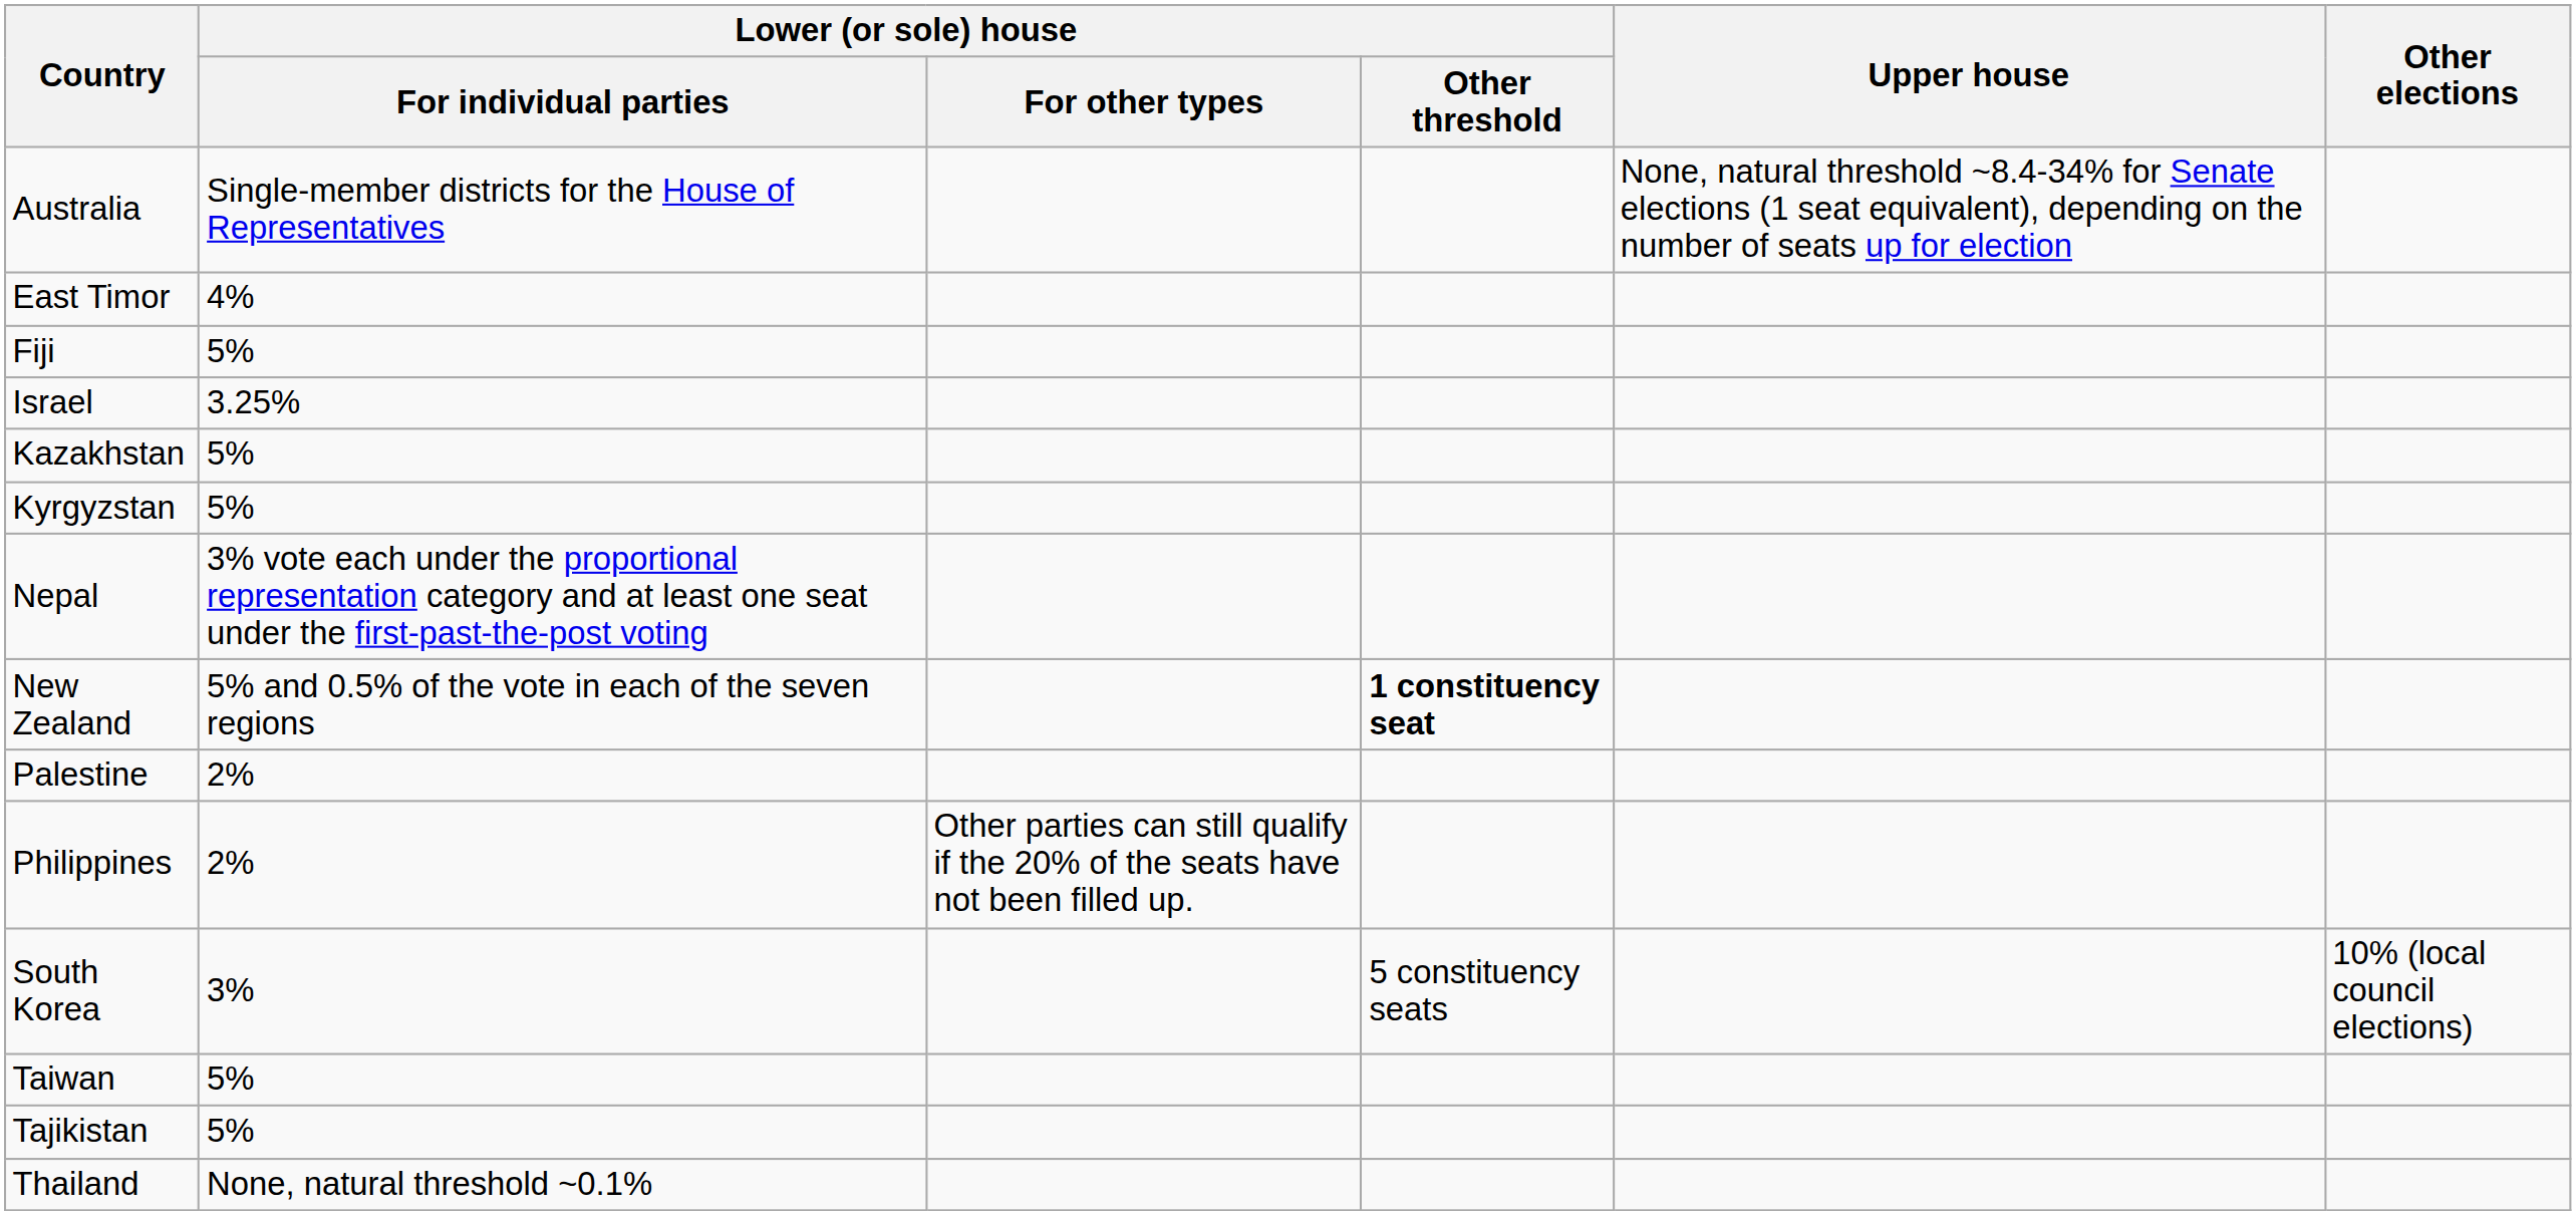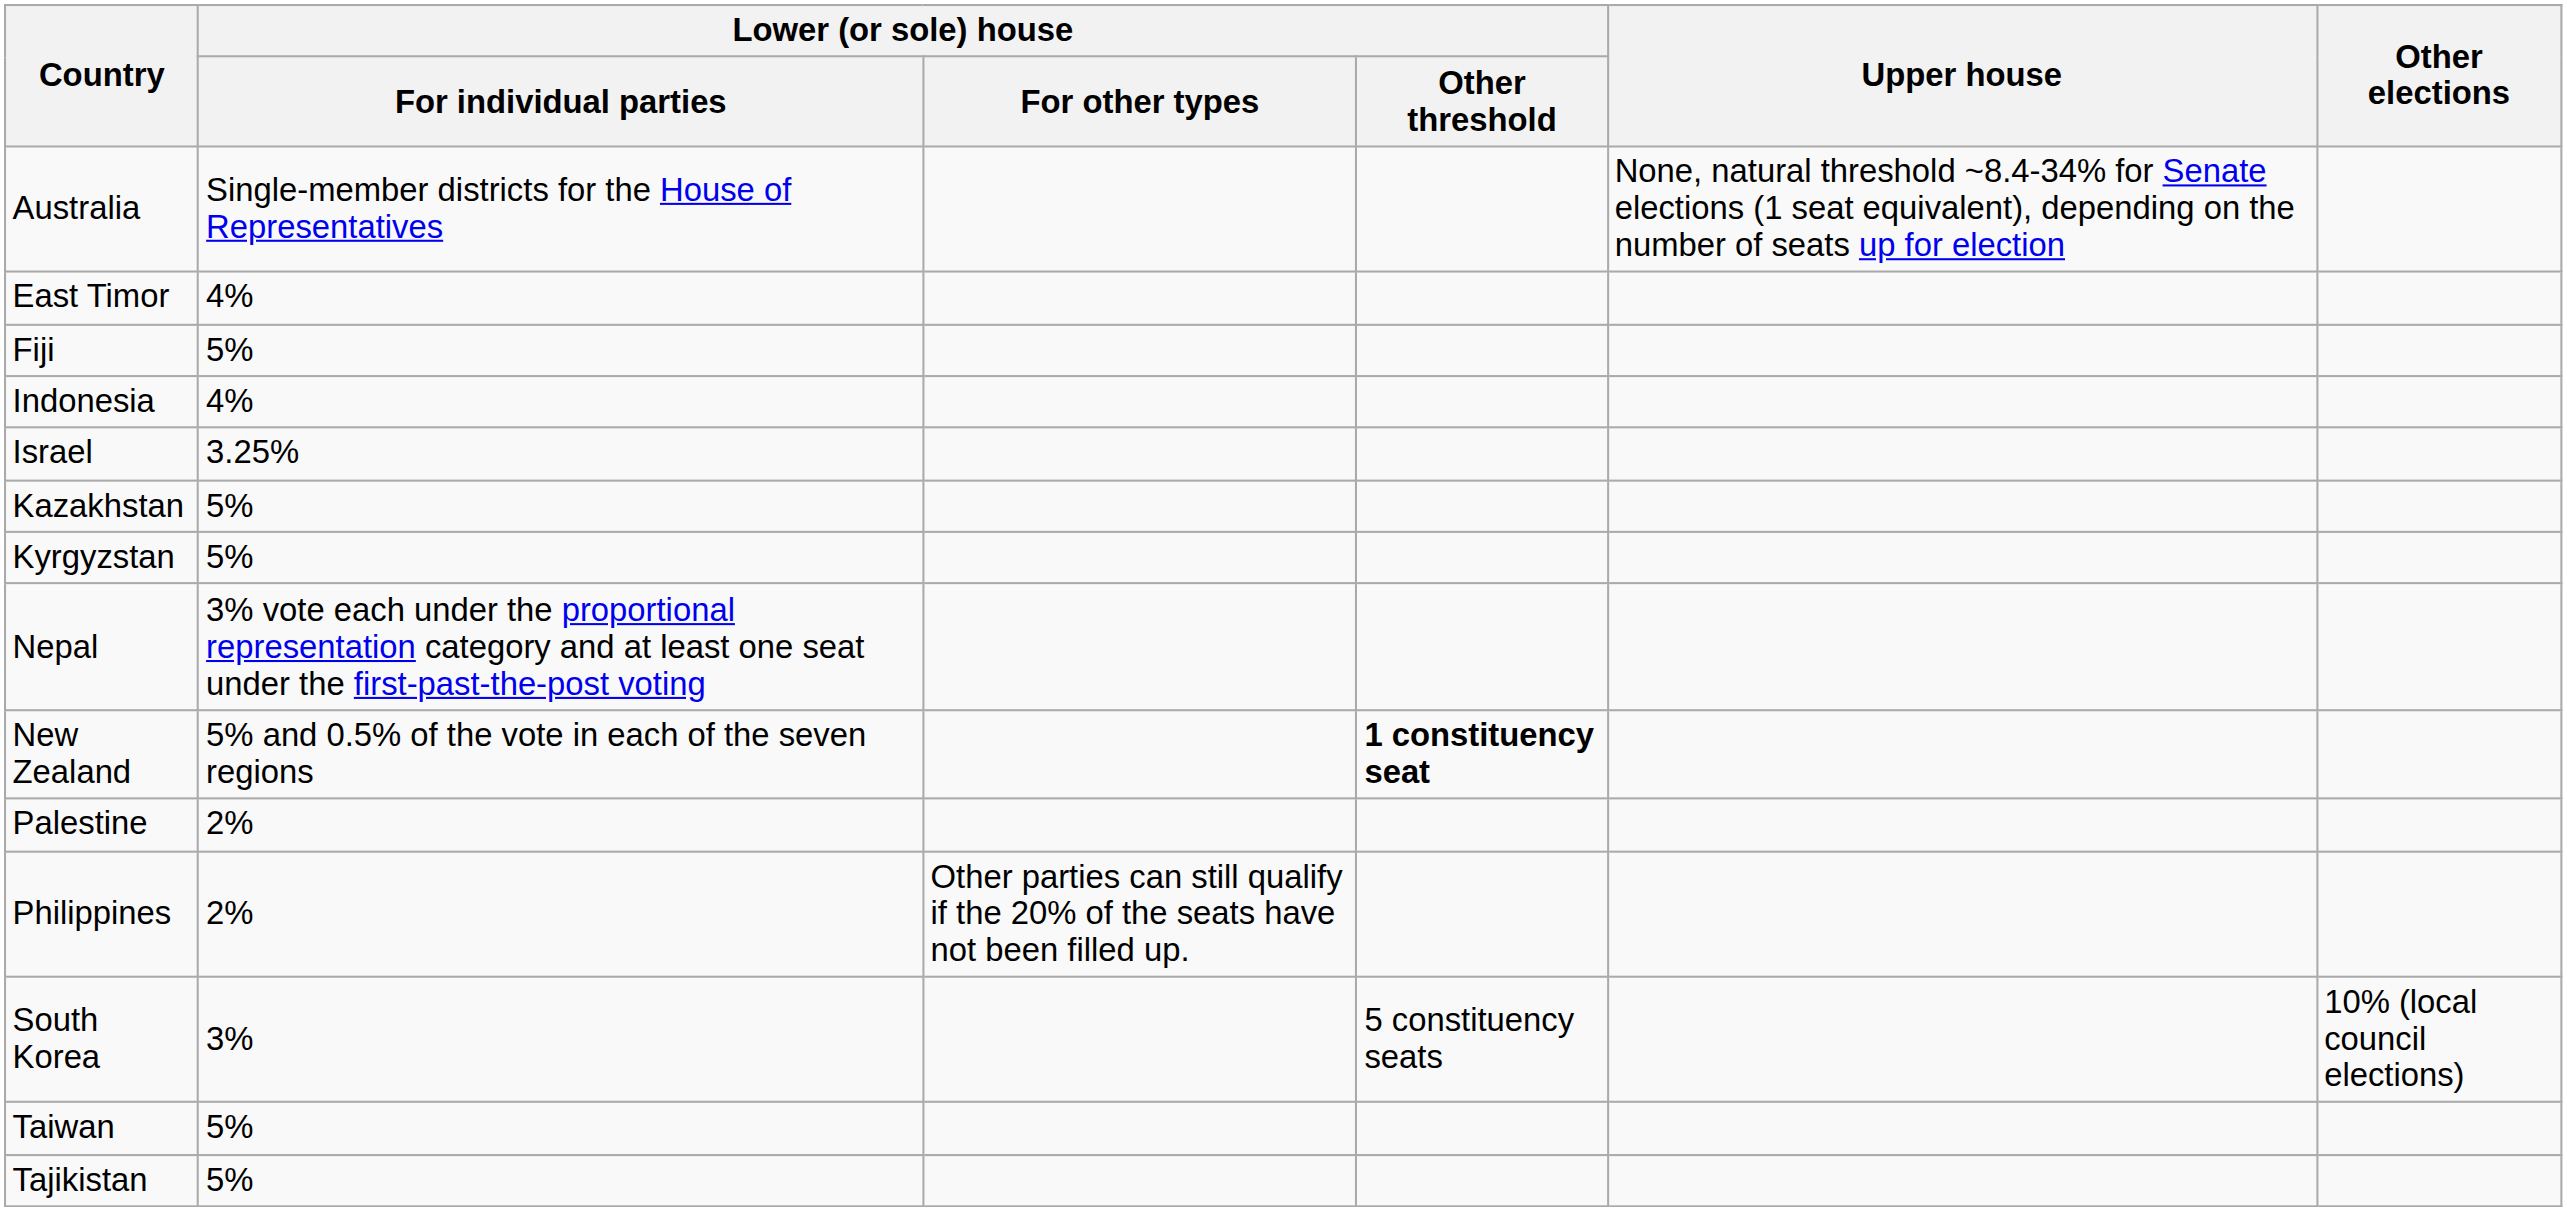 <table class="wikitable sortable">
 <tr>
 <th rowspan="2">Country</th>
 <th colspan="3" width="300px" data-sort-type="number">Lower (or sole) house</th>
 <th rowspan="2">Upper house</th>
 <th rowspan="2">Other elections</th>
 </tr>
 <tr>
 <th>For individual parties</th>
 <th>For other types</th>
 <th>Other threshold</th>
 </tr>
 <tr>
 <td>Australia</td>
 <td>Single-member districts for the <a href='#'>House of Representatives</a></td>
 <td></td>
 <td></td>
 <td>None, natural threshold ~8.4-34% for <a href='#'>Senate</a> elections (1 seat equivalent), depending on the number of seats <a href='#'>up for election</a></td>
 <td></td>
 </tr>
 <tr>
 <td>East Timor</td>
 <td>4%</td>
 <td></td>
 <td></td>
 <td></td>
 <td></td>
 </tr>
 <tr>
 <td>Fiji</td>
 <td>5%</td>
+<td></td>
+<td></td>
+<td></td>
+<td></td>
+</tr>
+<tr>
+<td>Indonesia</td>
+<td>4%</td>
 <td></td>
 <td></td>
 <td></td>
 <td></td>
 </tr>
 <tr>
 <td>Israel</td>
 <td>3.25%</td>
 <td></td>
 <td></td>
 <td></td>
 <td></td>
 </tr>
 <tr>
 <td>Kazakhstan</td>
 <td>5%</td>
 <td></td>
 <td></td>
 <td></td>
 <td></td>
 </tr>
 <tr>
 <td>Kyrgyzstan</td>
 <td>5%</td>
 <td></td>
 <td></td>
 <td></td>
 <td></td>
 </tr>
 <tr>
 <td>Nepal</td>
 <td>3% vote each under the <a href='#'>proportional representation</a> category and at least one seat under the <a href='#'>first-past-the-post voting</a></td>
 <td></td>
 <td></td>
 <td></td>
 <td></td>
 </tr>
 <tr>
 <td>New Zealand</td>
 <td>5% and 0.5% of the vote in each of the seven regions</td>
 <td></td>
 <td><strong>1 constituency seat</strong></td>
 <td></td>
 <td></td>
 </tr>
 <tr>
 <td>Palestine</td>
 <td>2%</td>
 <td></td>
 <td></td>
 <td></td>
 <td></td>
 </tr>
 <tr>
 <td>Philippines</td>
 <td>2%</td>
 <td>Other parties can still qualify if the 20% of the seats have not been filled up.</td>
 <td></td>
 <td></td>
 <td></td>
 </tr>
 <tr>
 <td>South Korea</td>
 <td>3%</td>
 <td></td>
 <td>5 constituency seats</td>
 <td></td>
 <td>10% (local council elections)</td>
 </tr>
 <tr>
 <td>Taiwan</td>
 <td>5%</td>
 <td></td>
 <td></td>
 <td></td>
 <td></td>
 </tr>
 <tr>
 <td>Tajikistan</td>
 <td>5%</td>
 <td></td>
 <td></td>
 <td></td>
 <td></td>
 </tr>
-<tr>
-<td>Thailand</td>
-<td>None, natural threshold ~0.1%</td>
-<td></td>
-<td></td>
-<td></td>
-<td></td>
-</tr>
 </table>
